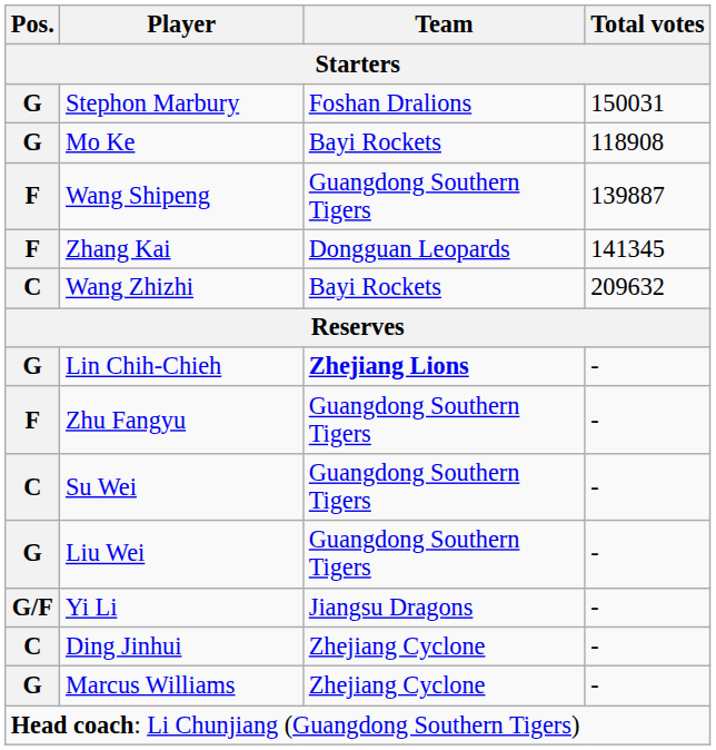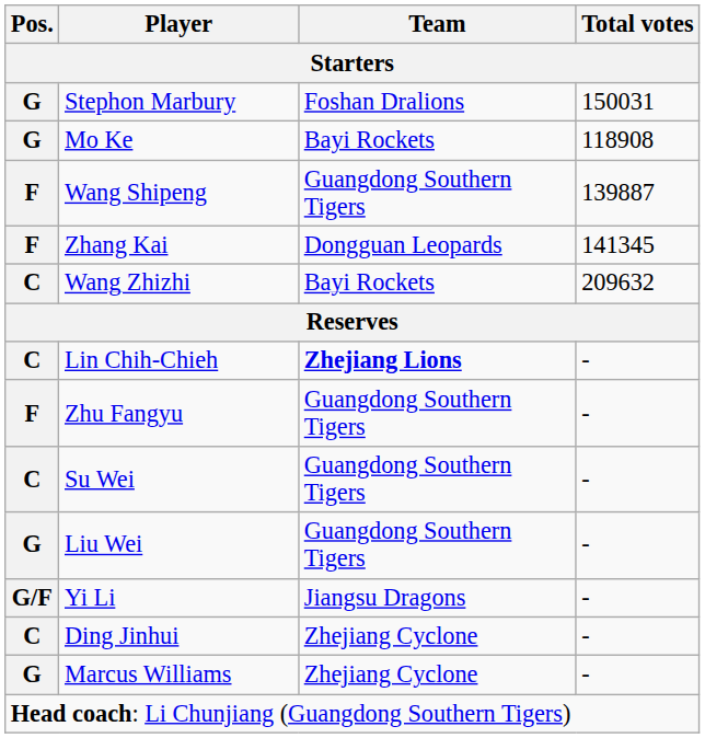 <table class="wikitable">
 <tr>
 <th>Pos.</th>
 <th width=150>Player</th>
 <th width=175>Team</th>
 <th>Total votes</th>
 </tr>
 <tr>
 <th colspan="5">Starters</th>
 </tr>
 <tr>
 <th>G</th>
 <td> <a href='#'>Stephon Marbury</a></td>
 <td><a href='#'>Foshan Dralions</a></td>
 <td>150031</td>
 </tr>
 <tr>
 <th>G</th>
 <td> <a href='#'>Mo Ke</a></td>
 <td><a href='#'>Bayi Rockets</a></td>
 <td>118908</td>
 </tr>
 <tr>
 <th>F</th>
 <td> <a href='#'>Wang Shipeng</a></td>
 <td><a href='#'>Guangdong Southern Tigers</a></td>
 <td>139887</td>
 </tr>
 <tr>
 <th>F</th>
 <td> <a href='#'>Zhang Kai</a></td>
 <td><a href='#'>Dongguan Leopards</a></td>
 <td>141345</td>
 </tr>
 <tr>
 <th>C</th>
 <td> <a href='#'>Wang Zhizhi</a></td>
 <td><a href='#'>Bayi Rockets</a></td>
 <td>209632</td>
 </tr>
 <tr>
 <th colspan="5">Reserves</th>
 </tr>
 <tr>
-<th>G</th>
+<th>C</th>
 <td> <a href='#'>Lin Chih-Chieh</a></td>
 <td><strong><a href='#'>Zhejiang Lions</a></strong></td>
 <td>-</td>
 </tr>
 <tr>
 <th>F</th>
 <td> <a href='#'>Zhu Fangyu</a></td>
 <td><a href='#'>Guangdong Southern Tigers</a></td>
 <td>-</td>
 </tr>
 <tr>
 <th>C</th>
 <td> <a href='#'>Su Wei</a></td>
 <td><a href='#'>Guangdong Southern Tigers</a></td>
 <td>-</td>
 </tr>
 <tr>
 <th>G</th>
 <td> <a href='#'>Liu Wei</a></td>
 <td><a href='#'>Guangdong Southern Tigers</a></td>
 <td>-</td>
 </tr>
 <tr>
 <th>G/F</th>
 <td> <a href='#'>Yi Li</a></td>
 <td><a href='#'>Jiangsu Dragons</a></td>
 <td>-</td>
 </tr>
 <tr>
 <th>C</th>
 <td> <a href='#'>Ding Jinhui</a></td>
 <td><a href='#'>Zhejiang Cyclone</a></td>
 <td>-</td>
 </tr>
 <tr>
 <th>G</th>
 <td> <a href='#'>Marcus Williams</a></td>
 <td><a href='#'>Zhejiang Cyclone</a></td>
 <td>-</td>
 </tr>
 <tr>
 <td colspan="5"><strong>Head coach</strong>:  <a href='#'>Li Chunjiang</a>  (<a href='#'>Guangdong Southern Tigers</a>)</td>
 </tr>
 </table>
